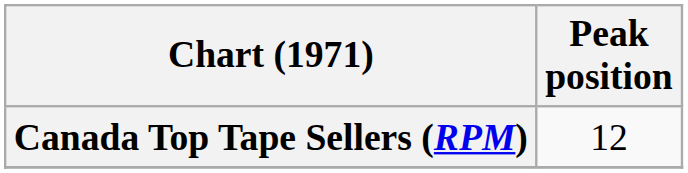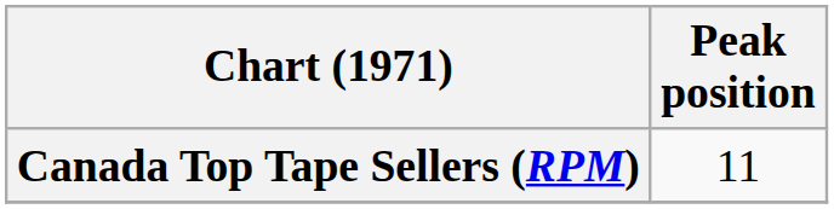 <table class="wikitable plainrowheaders" style="text-align:center">
 <tr>
 <th scope="col">Chart (1971)</th>
 <th scope="col">Peak<br>position</th>
 </tr>
 <tr>
 <th scope="row">Canada Top Tape Sellers (<em><a href='#'>RPM</a></em>)</th>
-<td align="center">12</td>
+<td align="center">11</td>
 </tr>
 <tr>
 </tr>
 <tr>
 </tr>
 </table>
